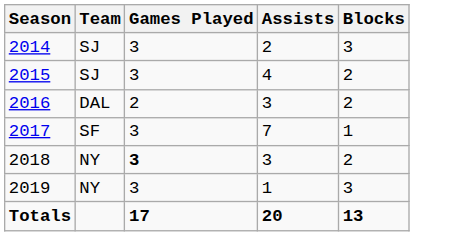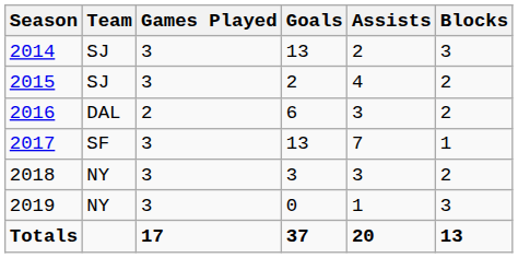 <table class="wikitable">
 <tr>
 <th>Season</th>
 <th>Team</th>
 <th>Games Played</th>
+<th>Goals</th>
 <th>Assists</th>
 <th>Blocks</th>
 </tr>
 <tr>
 <td><a href='#'>2014</a></td>
 <td>SJ</td>
 <td>3</td>
+<td>13</td>
 <td>2</td>
 <td>3</td>
 </tr>
 <tr>
 <td><a href='#'>2015</a></td>
 <td>SJ</td>
 <td>3</td>
+<td>2</td>
 <td>4</td>
 <td>2</td>
 </tr>
 <tr>
 <td><a href='#'>2016</a></td>
 <td>DAL</td>
 <td>2</td>
+<td>6</td>
 <td>3</td>
 <td>2</td>
 </tr>
 <tr>
 <td><a href='#'>2017</a></td>
 <td>SF</td>
 <td>3</td>
+<td>13</td>
 <td>7</td>
 <td>1</td>
 </tr>
 <tr>
 <td>2018</td>
 <td>NY</td>
-<td><strong>3</strong></td>
+<td>3</td>
+<td>3</td>
 <td>3</td>
 <td>2</td>
 </tr>
 <tr>
 <td>2019</td>
 <td>NY</td>
 <td>3</td>
+<td>0</td>
 <td>1</td>
 <td>3</td>
 </tr>
 <tr>
 <td><strong>Totals</strong></td>
 <td></td>
 <td><strong>17</strong></td>
+<td><strong>37</strong></td>
 <td><strong>20</strong></td>
 <td><strong>13</strong></td>
 </tr>
 </table>
